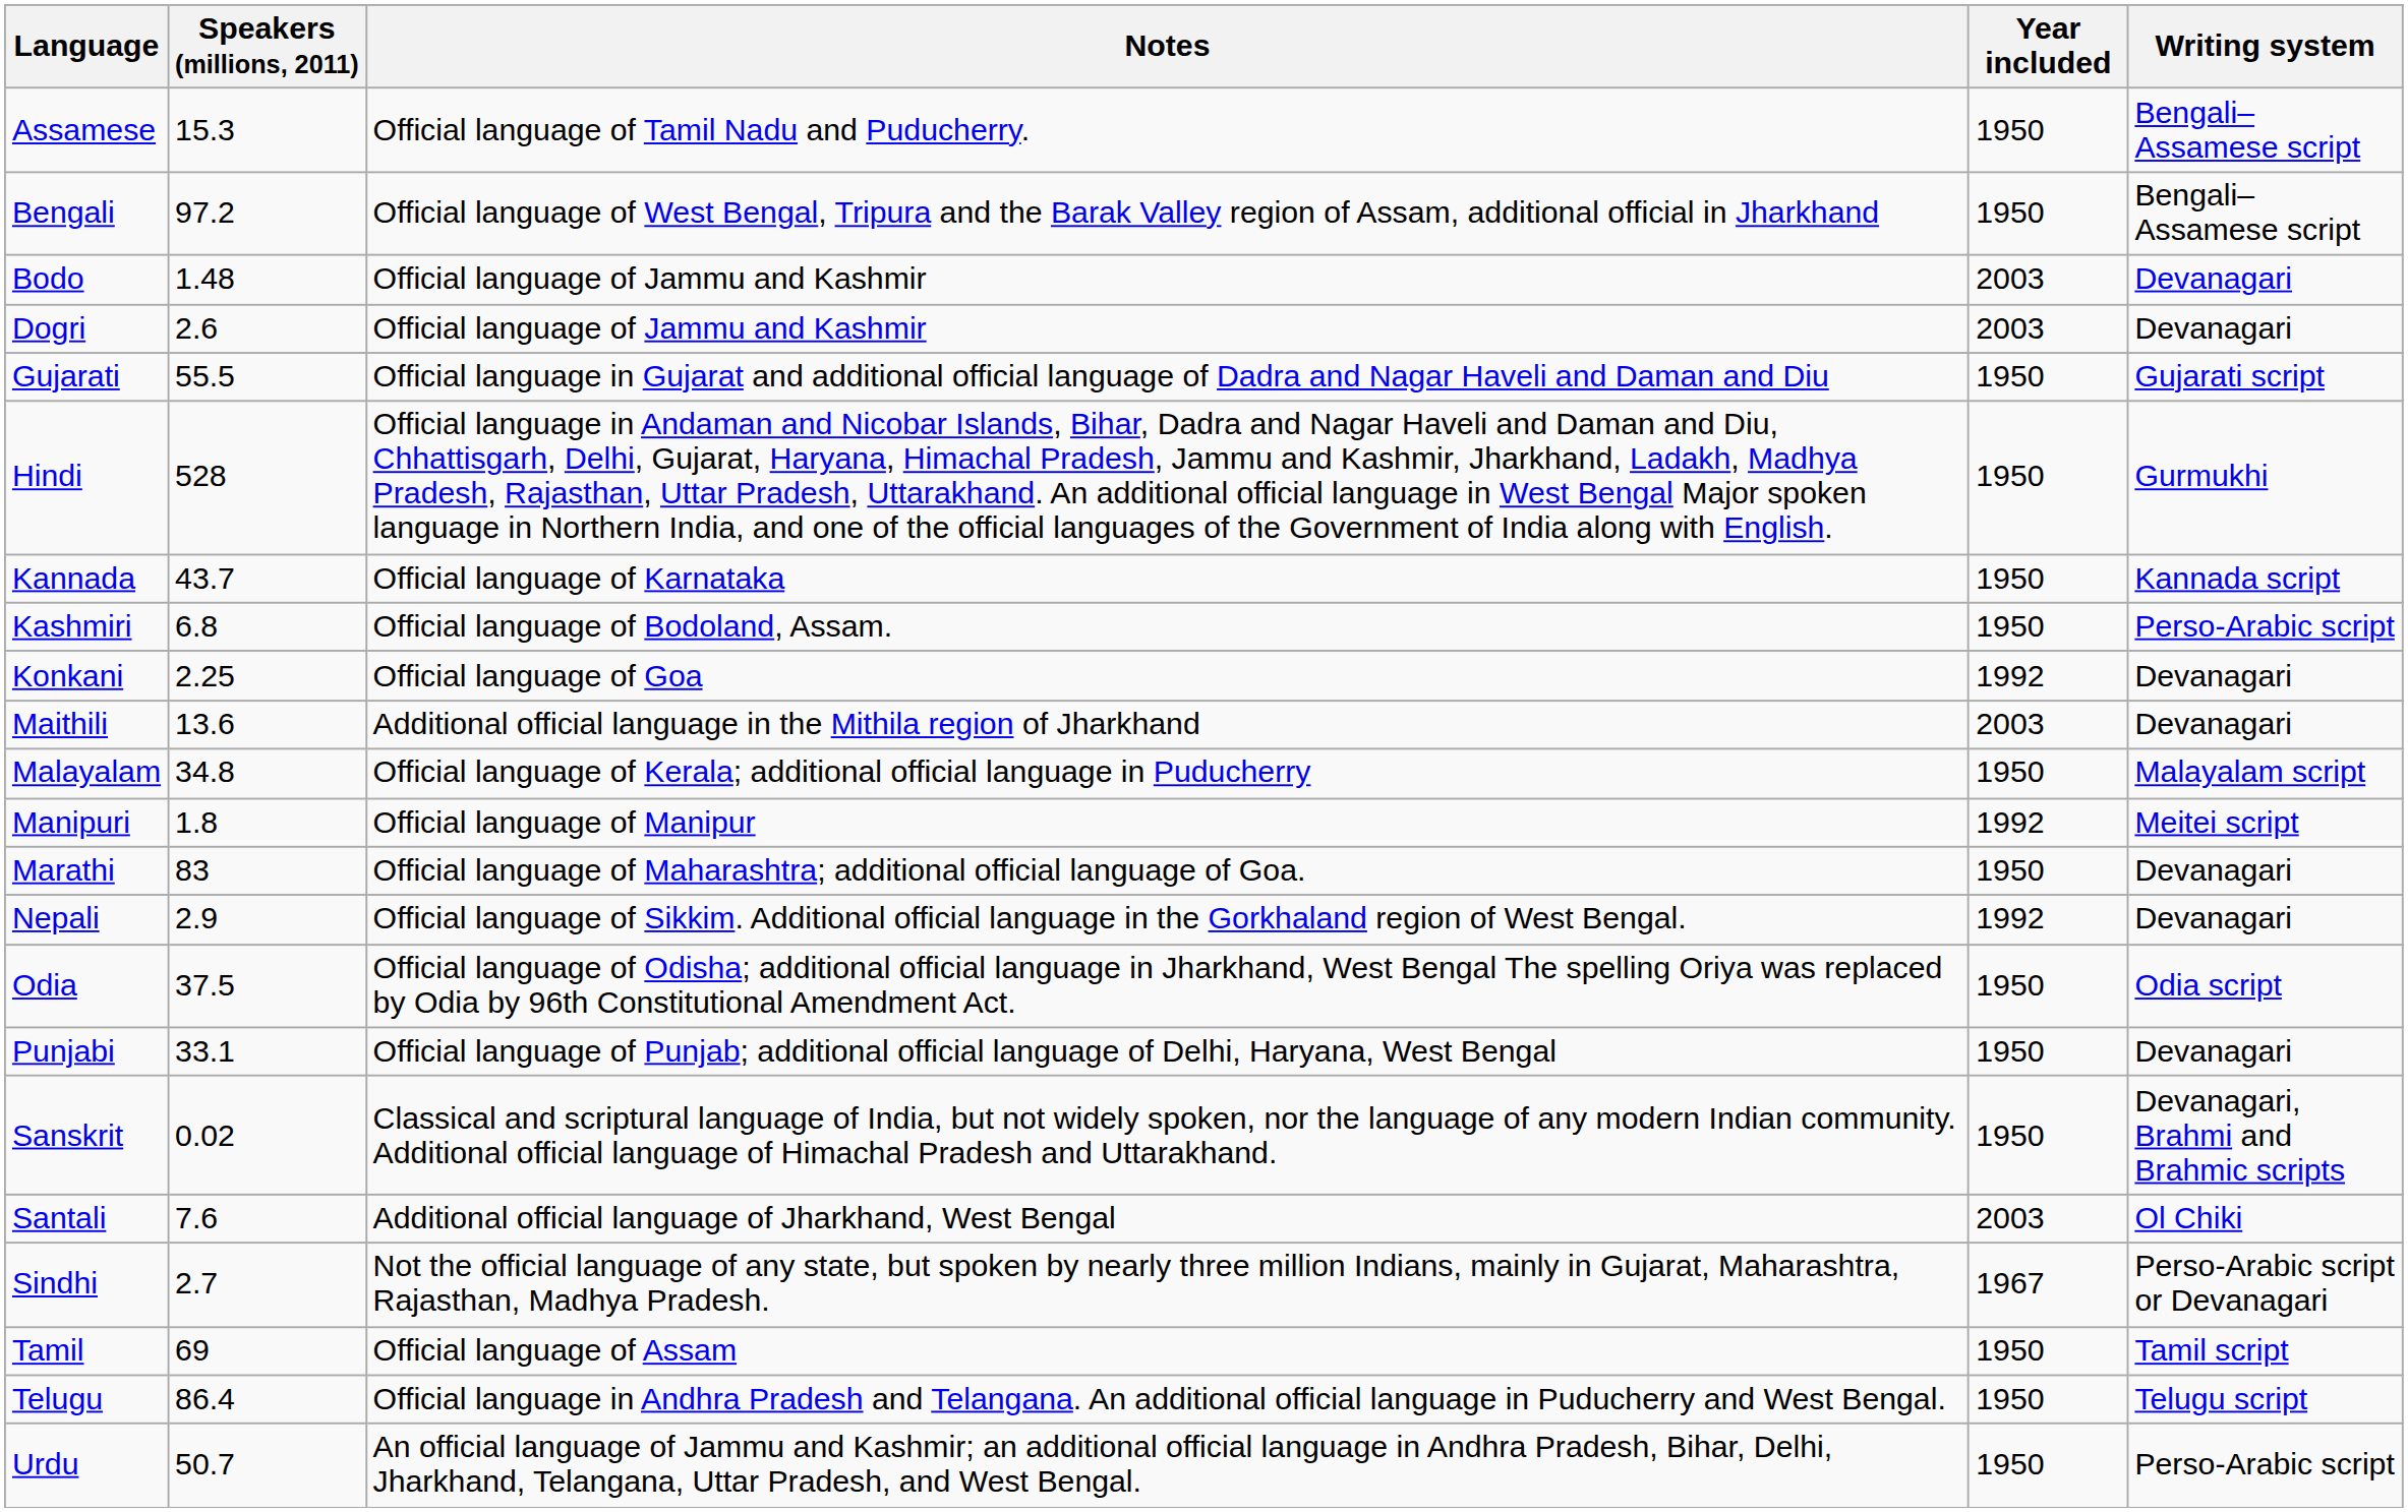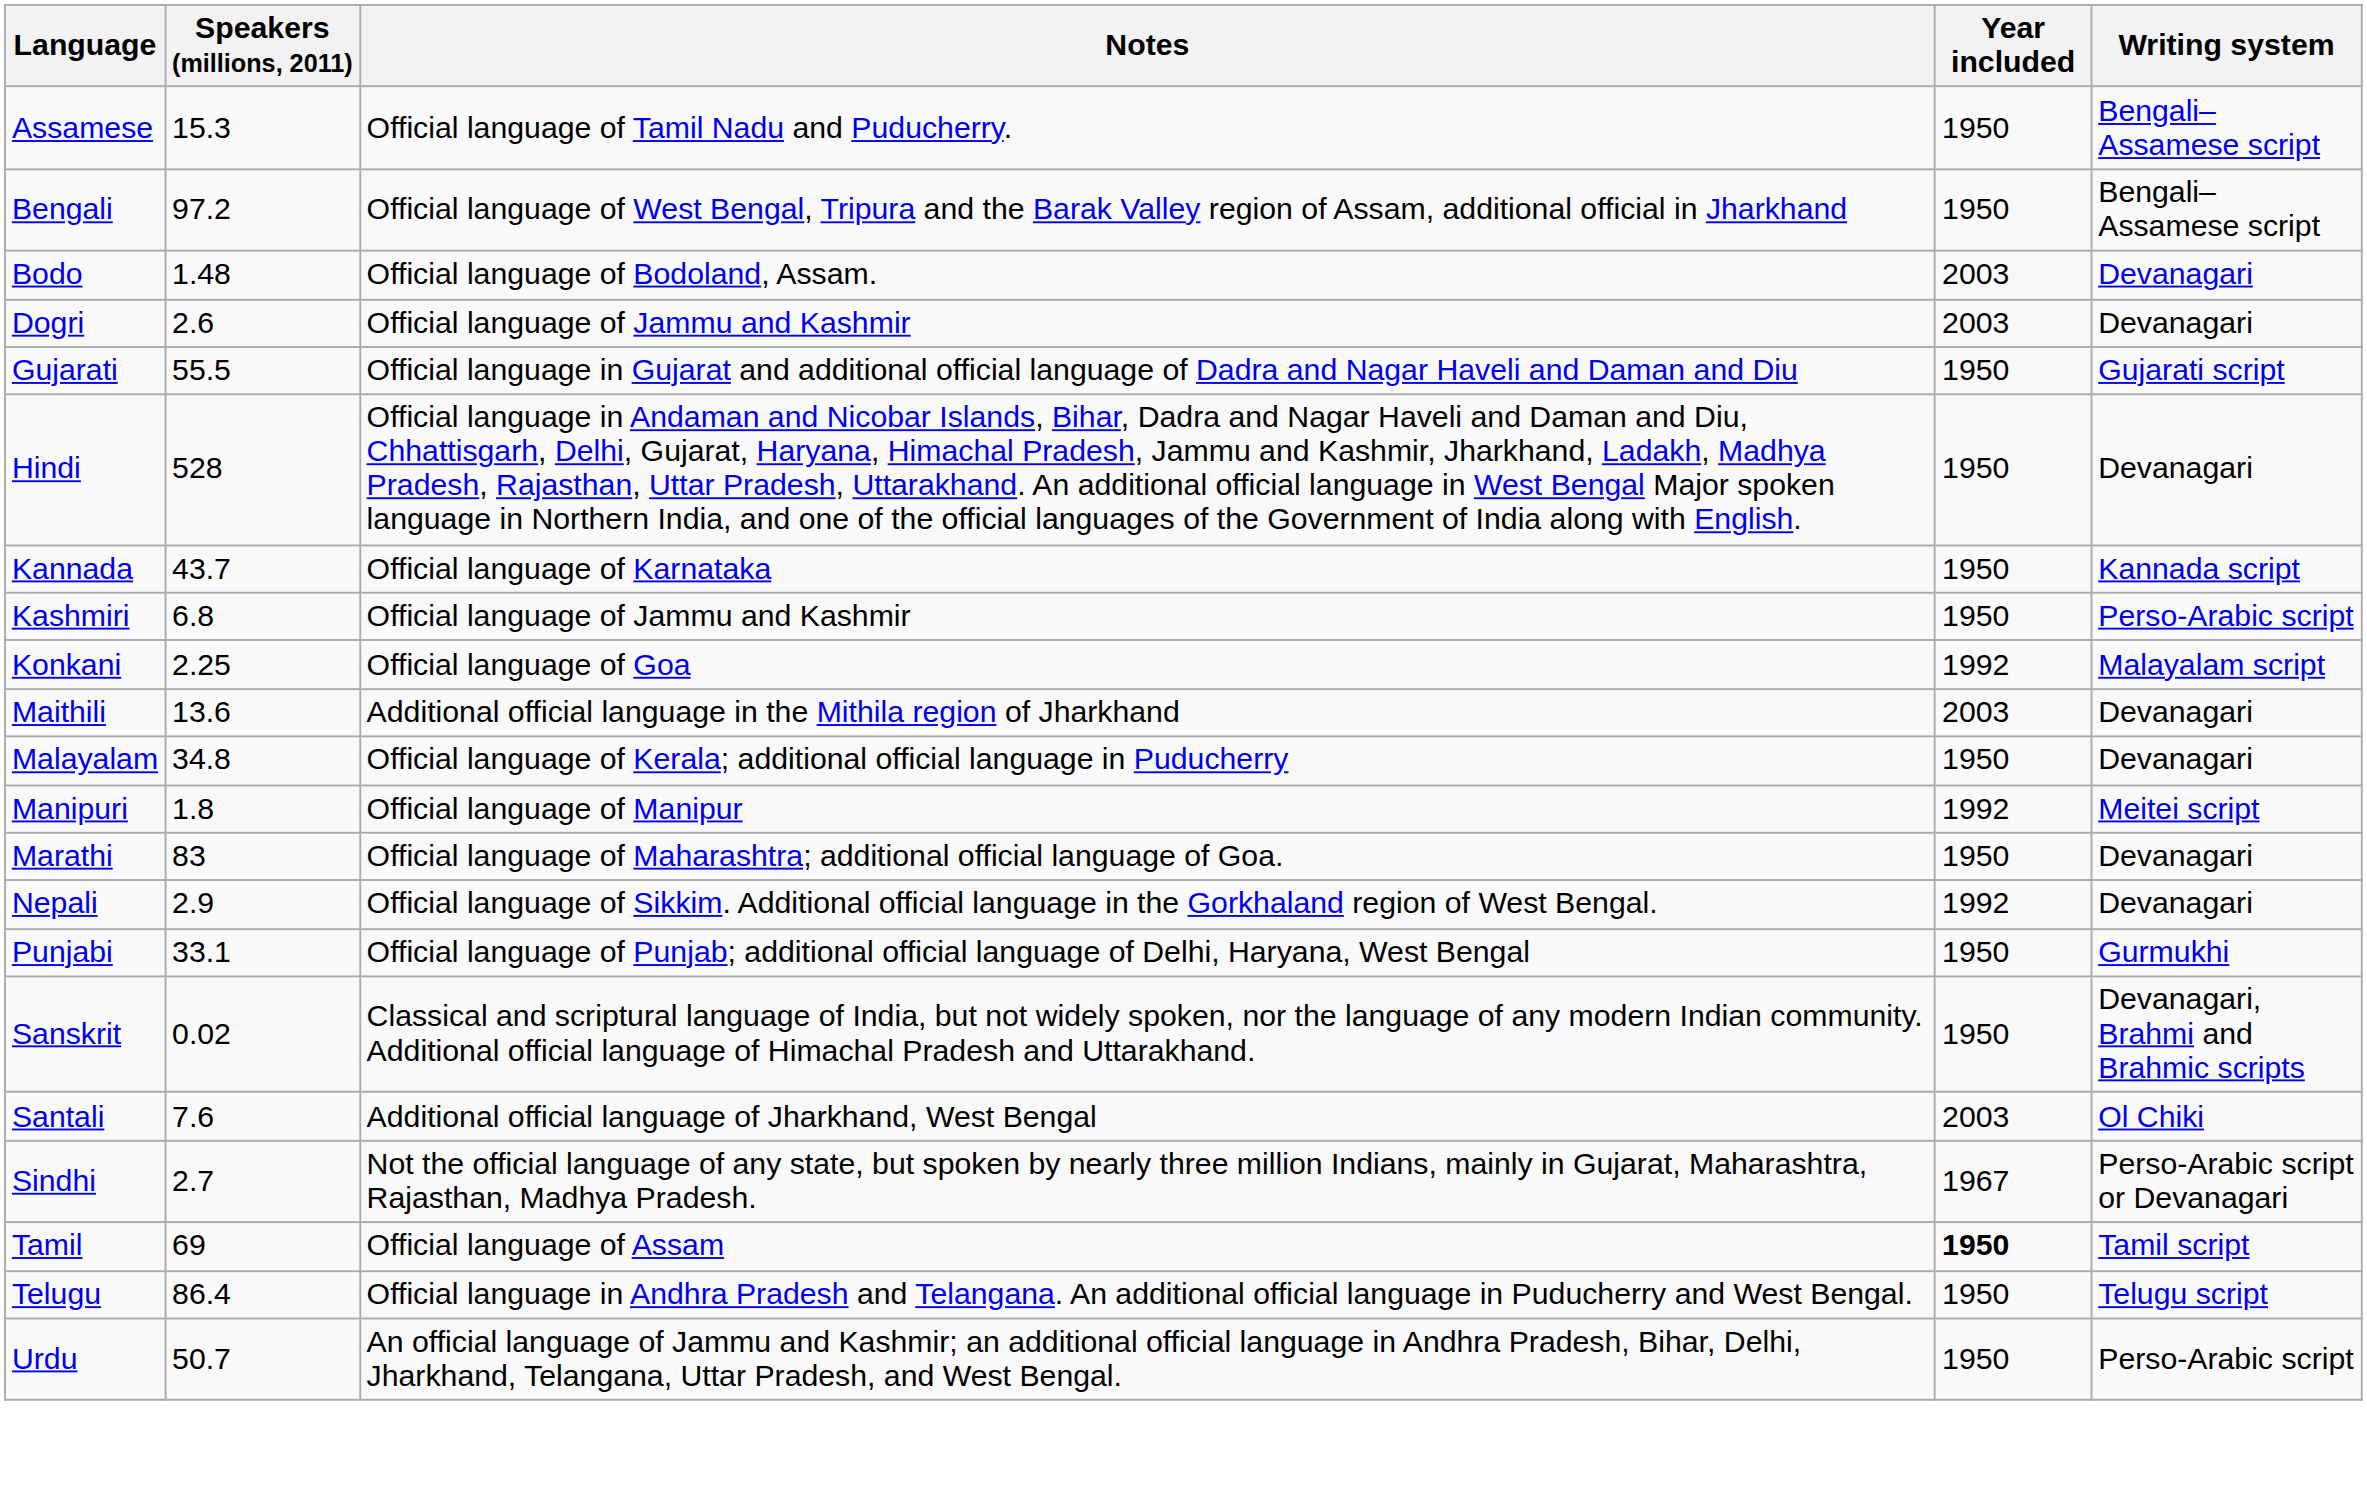 <table class="wikitable sortable">
 <tr>
 <th>Language</th>
 <th>Speakers<br><small>(millions, 2011)</small></th>
 <th class=unsortable>Notes</th>
 <th>Year included</th>
 <th>Writing system</th>
 </tr>
 <tr>
 <td><a href='#'>Assamese</a></td>
 <td>15.3</td>
 <td>Official language of <a href='#'>Tamil Nadu</a> and <a href='#'>Puducherry</a>.</td>
 <td>1950</td>
 <td><a href='#'>Bengali–Assamese script</a></td>
 </tr>
 <tr>
 <td><a href='#'>Bengali</a></td>
 <td>97.2</td>
 <td>Official language of <a href='#'>West Bengal</a>, <a href='#'>Tripura</a> and the <a href='#'>Barak Valley</a> region of Assam, additional official in <a href='#'>Jharkhand</a></td>
 <td>1950</td>
 <td>Bengali–Assamese script</td>
 </tr>
 <tr>
 <td><a href='#'>Bodo</a></td>
 <td>1.48</td>
-<td>Official language of Jammu and Kashmir</td>
+<td>Official language of <a href='#'>Bodoland</a>, Assam.</td>
 <td>2003</td>
 <td><a href='#'>Devanagari</a></td>
 </tr>
 <tr>
 <td><a href='#'>Dogri</a></td>
 <td>2.6</td>
 <td>Official language of <a href='#'>Jammu and Kashmir</a></td>
 <td>2003</td>
 <td>Devanagari</td>
 </tr>
 <tr>
 <td><a href='#'>Gujarati</a></td>
 <td>55.5</td>
 <td>Official language in <a href='#'>Gujarat</a> and additional official language of <a href='#'>Dadra and Nagar Haveli and Daman and Diu</a></td>
 <td>1950</td>
 <td><a href='#'>Gujarati script</a></td>
 </tr>
 <tr>
 <td><a href='#'>Hindi</a></td>
 <td>528</td>
 <td>Official language in <a href='#'>Andaman and Nicobar Islands</a>, <a href='#'>Bihar</a>, Dadra and Nagar Haveli and Daman and Diu, <a href='#'>Chhattisgarh</a>, <a href='#'>Delhi</a>, Gujarat, <a href='#'>Haryana</a>, <a href='#'>Himachal Pradesh</a>, Jammu and Kashmir, Jharkhand, <a href='#'>Ladakh</a>, <a href='#'>Madhya Pradesh</a>, <a href='#'>Rajasthan</a>, <a href='#'>Uttar Pradesh</a>, <a href='#'>Uttarakhand</a>. An additional official language in <a href='#'>West Bengal</a> Major spoken language in Northern India, and one of the official languages of the Government of India along with <a href='#'>English</a>.</td>
 <td>1950</td>
-<td><a href='#'>Gurmukhi</a></td>
+<td>Devanagari</td>
 </tr>
 <tr>
 <td><a href='#'>Kannada</a></td>
 <td>43.7</td>
 <td>Official language of <a href='#'>Karnataka</a></td>
 <td>1950</td>
 <td><a href='#'>Kannada script</a></td>
 </tr>
 <tr>
 <td><a href='#'>Kashmiri</a></td>
 <td>6.8</td>
-<td>Official language of <a href='#'>Bodoland</a>, Assam.</td>
+<td>Official language of Jammu and Kashmir</td>
 <td>1950</td>
 <td><a href='#'>Perso-Arabic script</a></td>
 </tr>
 <tr>
 <td><a href='#'>Konkani</a></td>
 <td>2.25</td>
 <td>Official language of <a href='#'>Goa</a></td>
 <td>1992</td>
-<td>Devanagari</td>
+<td><a href='#'>Malayalam script</a></td>
 </tr>
 <tr>
 <td><a href='#'>Maithili</a></td>
 <td>13.6</td>
 <td>Additional official language in the <a href='#'>Mithila region</a> of Jharkhand</td>
 <td>2003</td>
 <td>Devanagari</td>
 </tr>
 <tr>
 <td><a href='#'>Malayalam</a></td>
 <td>34.8</td>
 <td>Official language of <a href='#'>Kerala</a>; additional official language in <a href='#'>Puducherry</a></td>
 <td>1950</td>
-<td><a href='#'>Malayalam script</a></td>
+<td>Devanagari</td>
 </tr>
 <tr>
 <td><a href='#'>Manipuri</a></td>
 <td>1.8</td>
 <td>Official language of <a href='#'>Manipur</a></td>
 <td>1992</td>
 <td><a href='#'>Meitei script</a></td>
 </tr>
 <tr>
 <td><a href='#'>Marathi</a></td>
 <td>83</td>
 <td>Official language of <a href='#'>Maharashtra</a>; additional official language of Goa.</td>
 <td>1950</td>
 <td>Devanagari</td>
 </tr>
 <tr>
 <td><a href='#'>Nepali</a></td>
 <td>2.9</td>
 <td>Official language of <a href='#'>Sikkim</a>. Additional official language in the <a href='#'>Gorkhaland</a> region of West Bengal.</td>
 <td>1992</td>
 <td>Devanagari</td>
 </tr>
 <tr>
-<td><a href='#'>Odia</a></td>
-<td>37.5</td>
-<td>Official language of <a href='#'>Odisha</a>; additional official language in Jharkhand, West Bengal The spelling Oriya was replaced by Odia by 96th Constitutional Amendment Act.</td>
-<td>1950</td>
-<td><a href='#'>Odia script</a></td>
-</tr>
-<tr>
 <td><a href='#'>Punjabi</a></td>
 <td>33.1</td>
 <td>Official language of <a href='#'>Punjab</a>; additional official language of Delhi, Haryana, West Bengal</td>
 <td>1950</td>
-<td>Devanagari</td>
+<td><a href='#'>Gurmukhi</a></td>
 </tr>
 <tr>
 <td><a href='#'>Sanskrit</a></td>
 <td>0.02</td>
 <td>Classical and scriptural language of India, but not widely spoken, nor the language of any modern Indian community. Additional official language of Himachal Pradesh and Uttarakhand.</td>
 <td>1950</td>
 <td>Devanagari, <a href='#'>Brahmi</a> and <a href='#'>Brahmic scripts</a></td>
 </tr>
 <tr>
 <td><a href='#'>Santali</a></td>
 <td>7.6</td>
 <td>Additional official language of Jharkhand, West Bengal</td>
 <td>2003</td>
 <td><a href='#'>Ol Chiki</a></td>
 </tr>
 <tr>
 <td><a href='#'>Sindhi</a></td>
 <td>2.7</td>
 <td>Not the official language of any state, but spoken by nearly three million Indians, mainly in Gujarat, Maharashtra, Rajasthan, Madhya Pradesh.</td>
 <td>1967</td>
 <td>Perso-Arabic script or Devanagari</td>
 </tr>
 <tr>
 <td><a href='#'>Tamil</a></td>
 <td>69</td>
 <td>Official language of <a href='#'>Assam</a></td>
-<td>1950</td>
+<td><strong>1950</strong></td>
 <td><a href='#'>Tamil script</a></td>
 </tr>
 <tr>
 <td><a href='#'>Telugu</a></td>
 <td>86.4</td>
 <td>Official language in <a href='#'>Andhra Pradesh</a> and <a href='#'>Telangana</a>. An additional official language in Puducherry and West Bengal.</td>
 <td>1950</td>
 <td><a href='#'>Telugu script</a></td>
 </tr>
 <tr>
 <td><a href='#'>Urdu</a></td>
 <td>50.7</td>
 <td>An official language of Jammu and Kashmir; an additional official language in Andhra Pradesh, Bihar, Delhi, Jharkhand, Telangana, Uttar Pradesh, and West Bengal.</td>
 <td>1950</td>
 <td>Perso-Arabic script</td>
 </tr>
 </table>
